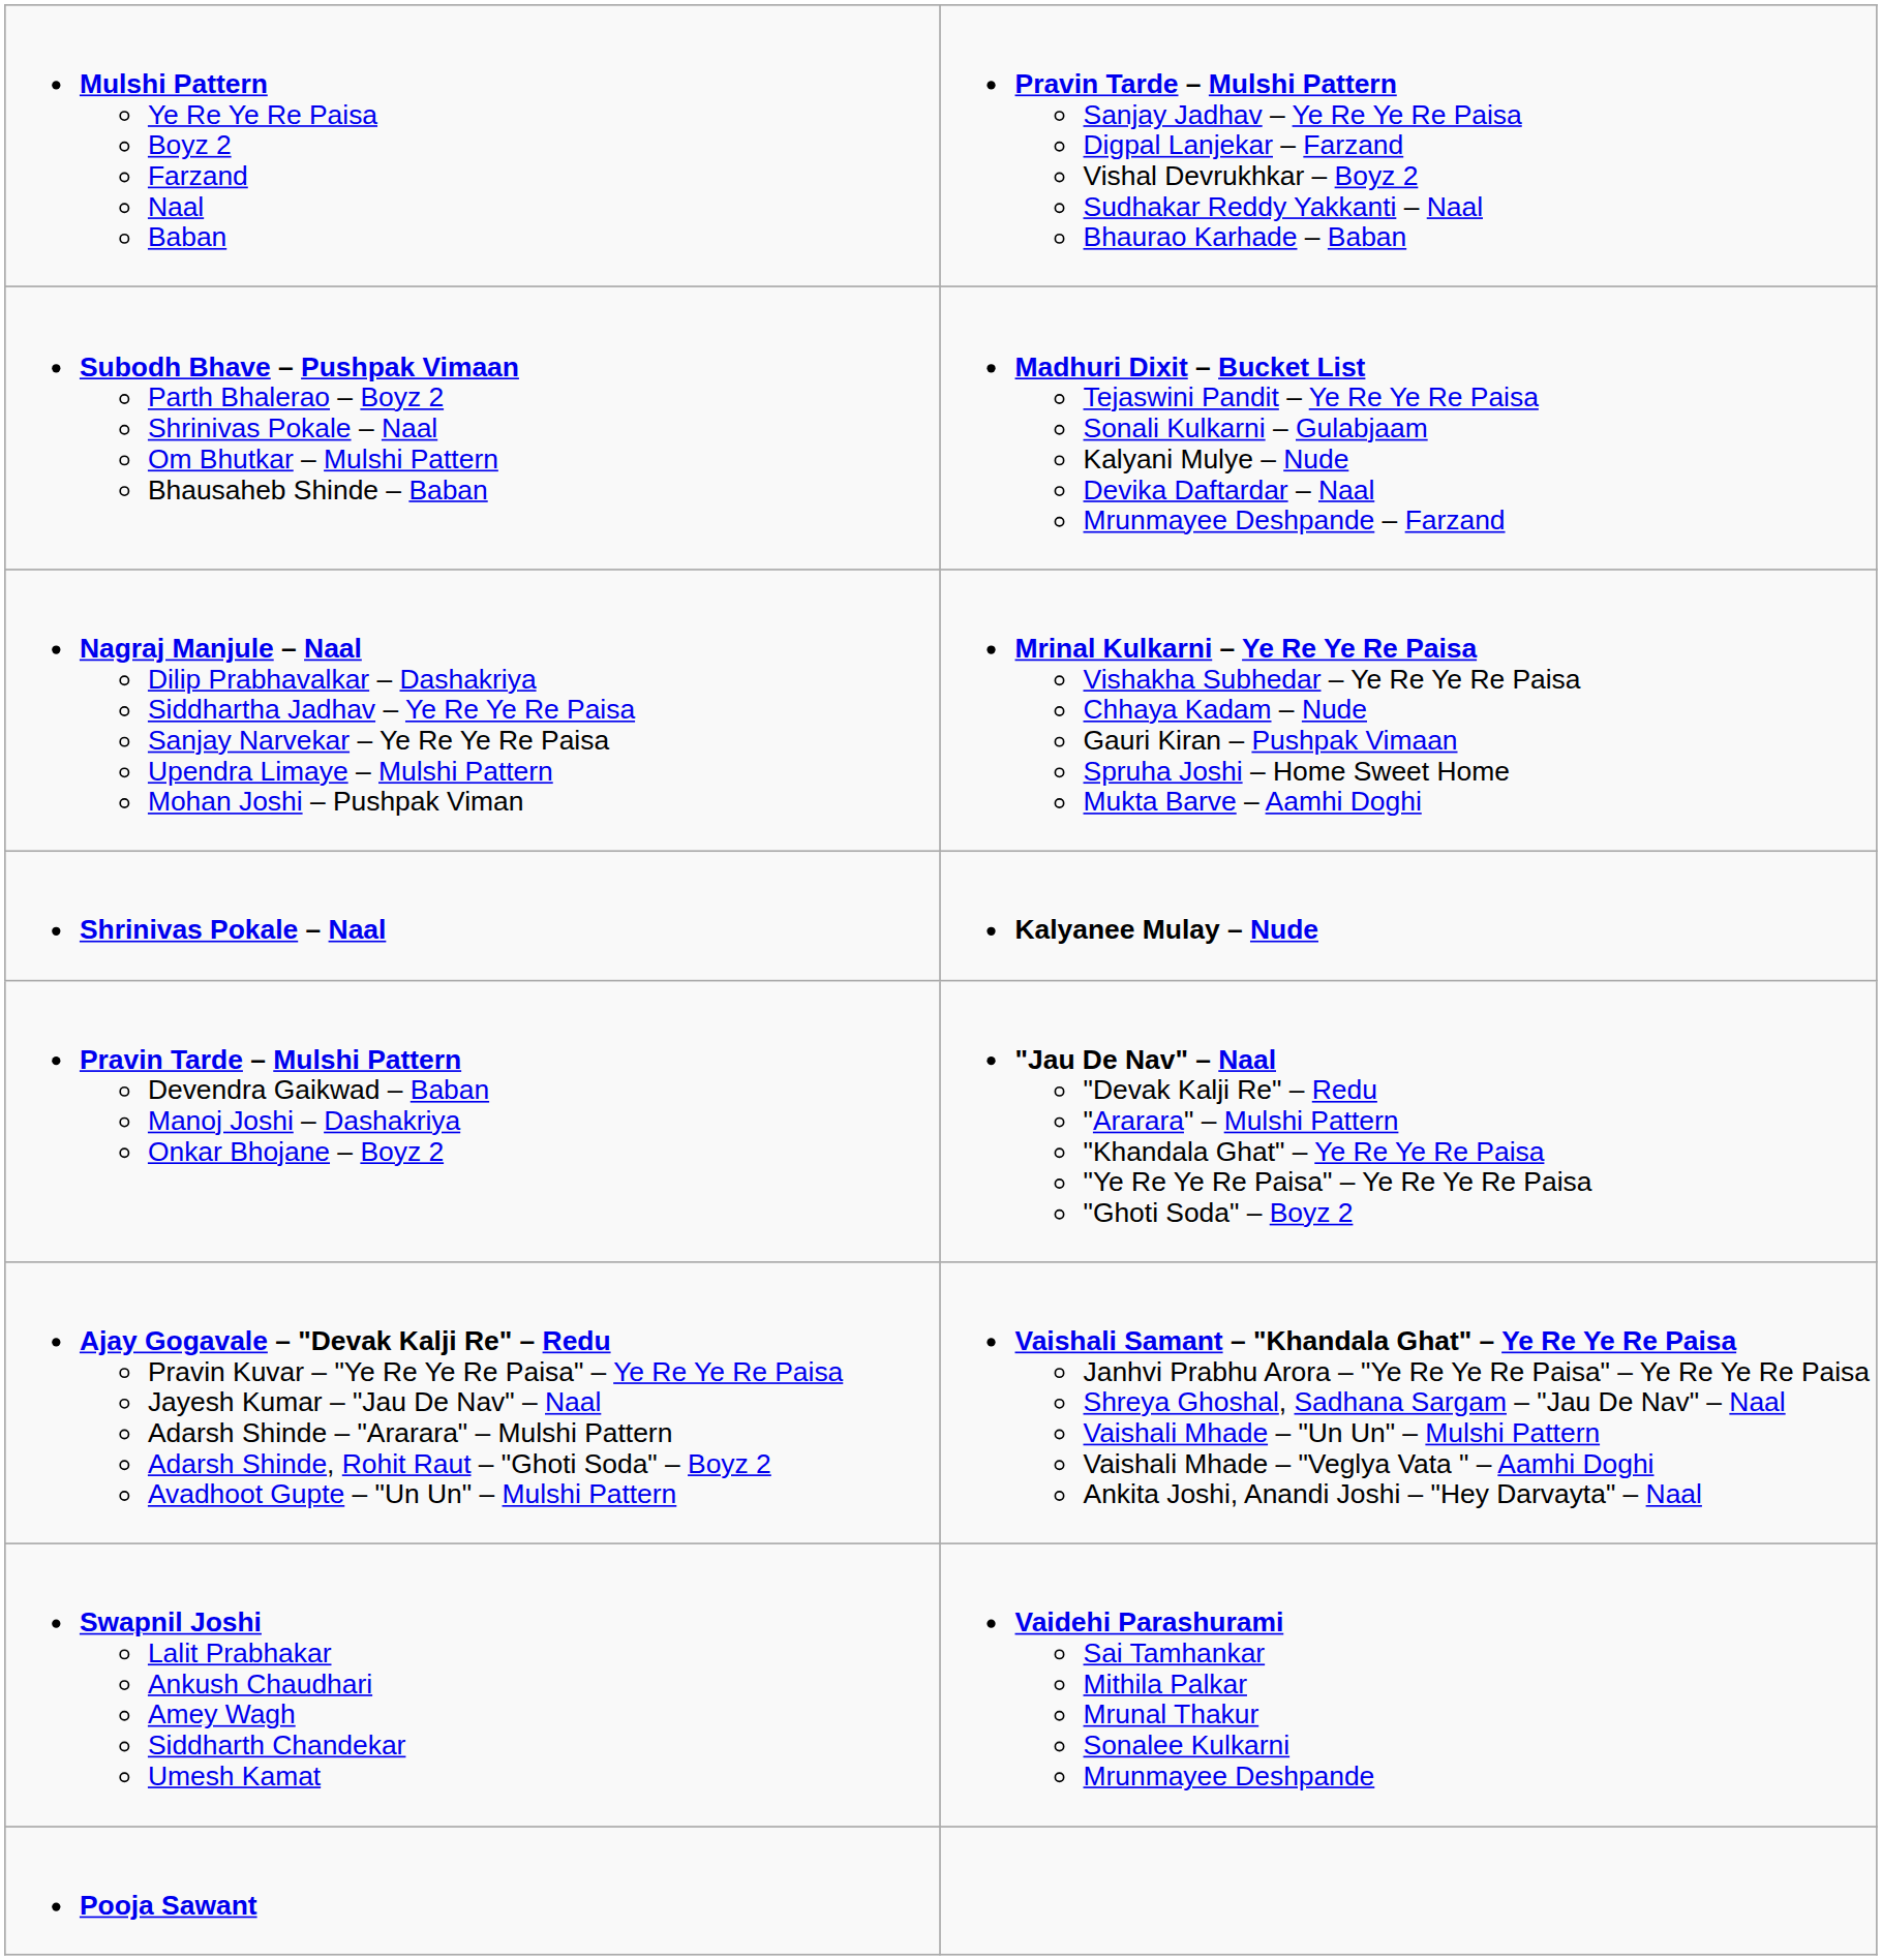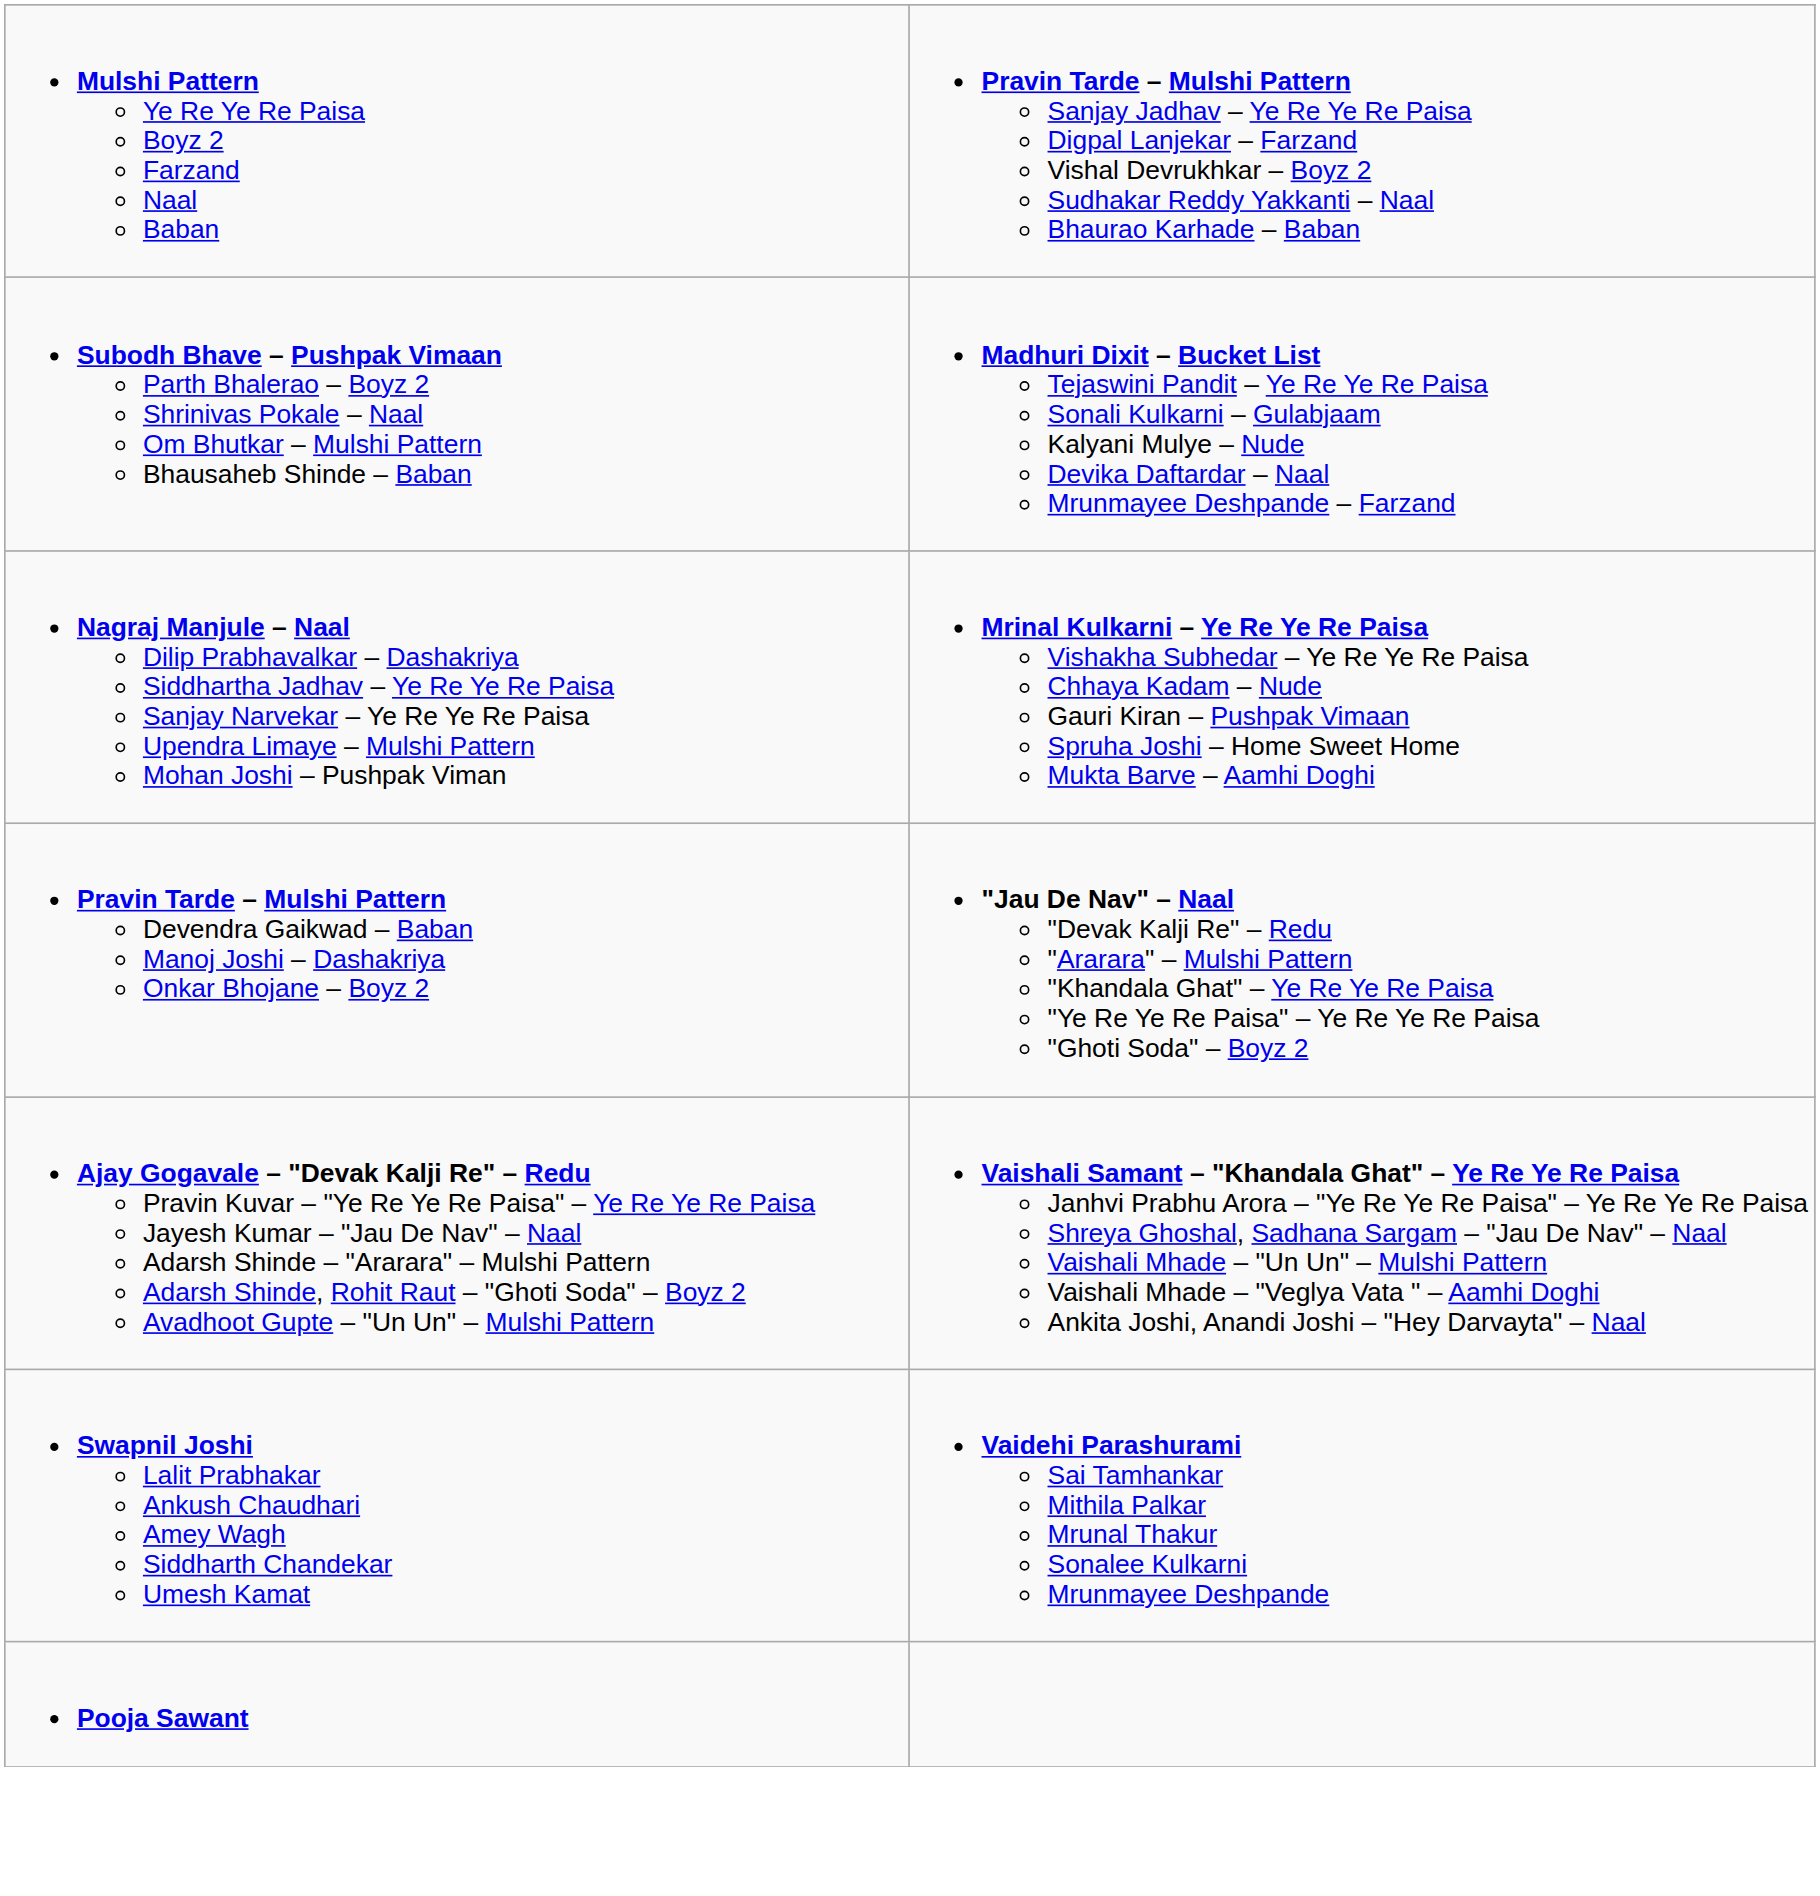 <table class="wikitable" role="presentation">
 <tr>
 <td style="vertical-align:top; width:50%;"><br><ul><li><strong><a href='#'>Mulshi Pattern</a></strong><ul><li><a href='#'>Ye Re Ye Re Paisa</a></li><li><a href='#'>Boyz 2</a></li><li><a href='#'>Farzand</a></li><li><a href='#'>Naal</a></li><li><a href='#'>Baban</a></li></ul></li></ul></td>
 <td style="vertical-align:top; width:50%;"><br><ul><li><strong><a href='#'>Pravin Tarde</a> – <a href='#'>Mulshi Pattern</a></strong><ul><li><a href='#'>Sanjay Jadhav</a> – <a href='#'>Ye Re Ye Re Paisa</a></li><li><a href='#'>Digpal Lanjekar</a> – <a href='#'>Farzand</a></li><li>Vishal Devrukhkar – <a href='#'>Boyz 2</a></li><li><a href='#'>Sudhakar Reddy Yakkanti</a> – <a href='#'>Naal</a></li><li><a href='#'>Bhaurao Karhade</a> – <a href='#'>Baban</a></li></ul></li></ul></td>
 </tr>
 <tr>
 <td style="vertical-align:top; width:50%;"><br><ul><li><strong><a href='#'>Subodh Bhave</a> – <a href='#'>Pushpak Vimaan</a></strong><ul><li><a href='#'>Parth Bhalerao</a> – <a href='#'>Boyz 2</a></li><li><a href='#'>Shrinivas Pokale</a> – <a href='#'>Naal</a></li><li><a href='#'>Om Bhutkar</a> – <a href='#'>Mulshi Pattern</a></li><li>Bhausaheb Shinde – <a href='#'>Baban</a></li></ul></li></ul></td>
 <td style="vertical-align:top; width:50%;"><br><ul><li><strong><a href='#'>Madhuri Dixit</a> – <a href='#'>Bucket List</a></strong><ul><li><a href='#'>Tejaswini Pandit</a> – <a href='#'>Ye Re Ye Re Paisa</a></li><li><a href='#'>Sonali Kulkarni</a> – <a href='#'>Gulabjaam</a></li><li>Kalyani Mulye – <a href='#'>Nude</a></li><li><a href='#'>Devika Daftardar</a> – <a href='#'>Naal</a></li><li><a href='#'>Mrunmayee Deshpande</a> – <a href='#'>Farzand</a></li></ul></li></ul></td>
 </tr>
 <tr>
 <td style="vertical-align:top; width:50%;"><br><ul><li><strong><a href='#'>Nagraj Manjule</a> – <a href='#'>Naal</a></strong><ul><li><a href='#'>Dilip Prabhavalkar</a> – <a href='#'>Dashakriya</a></li><li><a href='#'>Siddhartha Jadhav</a> – <a href='#'>Ye Re Ye Re Paisa</a></li><li><a href='#'>Sanjay Narvekar</a> – Ye Re Ye Re Paisa</li><li><a href='#'>Upendra Limaye</a> – <a href='#'>Mulshi Pattern</a></li><li><a href='#'>Mohan Joshi</a> – Pushpak Viman</li></ul></li></ul></td>
 <td style="vertical-align:top; width:50%;"><br><ul><li><strong><a href='#'>Mrinal Kulkarni</a> – <a href='#'>Ye Re Ye Re Paisa</a></strong><ul><li><a href='#'>Vishakha Subhedar</a> – Ye Re Ye Re Paisa</li><li><a href='#'>Chhaya Kadam</a> – <a href='#'>Nude</a></li><li>Gauri Kiran – <a href='#'>Pushpak Vimaan</a></li><li><a href='#'>Spruha Joshi</a> – Home Sweet Home</li><li><a href='#'>Mukta Barve</a> – <a href='#'>Aamhi Doghi</a></li></ul></li></ul></td>
-</tr>
-<tr>
-<td style="vertical-align:top; width:50%;"><br><ul><li><strong><a href='#'>Shrinivas Pokale</a> – <a href='#'>Naal</a></strong></li></ul></td>
-<td style="vertical-align:top; width:50%;"><br><ul><li><strong>Kalyanee Mulay – <a href='#'>Nude</a></strong></li></ul></td>
 </tr>
 <tr>
 <td style="vertical-align:top; width:50%;"><br><ul><li><strong><a href='#'>Pravin Tarde</a> – <a href='#'>Mulshi Pattern</a></strong><ul><li>Devendra Gaikwad – <a href='#'>Baban</a></li><li><a href='#'>Manoj Joshi</a> – <a href='#'>Dashakriya</a></li><li><a href='#'>Onkar Bhojane</a> – <a href='#'>Boyz 2</a></li></ul></li></ul></td>
 <td style="vertical-align:top; width:50%;"><br><ul><li><strong>"Jau De Nav" – <a href='#'>Naal</a></strong><ul><li>"Devak Kalji Re" – <a href='#'>Redu</a></li><li>"<a href='#'>Ararara</a>" – <a href='#'>Mulshi Pattern</a></li><li>"Khandala Ghat" – <a href='#'>Ye Re Ye Re Paisa</a></li><li>"Ye Re Ye Re Paisa" – Ye Re Ye Re Paisa</li><li>"Ghoti Soda" – <a href='#'>Boyz 2</a></li></ul></li></ul></td>
 </tr>
 <tr>
 <td style="vertical-align:top; width:50%;"><br><ul><li><strong><a href='#'>Ajay Gogavale</a> – "Devak Kalji Re" – <a href='#'>Redu</a></strong><ul><li>Pravin Kuvar – "Ye Re Ye Re Paisa" – <a href='#'>Ye Re Ye Re Paisa</a></li><li>Jayesh Kumar – "Jau De Nav" – <a href='#'>Naal</a></li><li>Adarsh Shinde – "Ararara" – Mulshi Pattern</li><li><a href='#'>Adarsh Shinde</a>, <a href='#'>Rohit Raut</a> – "Ghoti Soda" – <a href='#'>Boyz 2</a></li><li><a href='#'>Avadhoot Gupte</a> – "Un Un" – <a href='#'>Mulshi Pattern</a></li></ul></li></ul></td>
 <td style="vertical-align:top; width:50%;"><br><ul><li><strong><a href='#'>Vaishali Samant</a> – "Khandala Ghat" – <a href='#'>Ye Re Ye Re Paisa</a></strong><ul><li>Janhvi Prabhu Arora – "Ye Re Ye Re Paisa" – Ye Re Ye Re Paisa</li><li><a href='#'>Shreya Ghoshal</a>, <a href='#'>Sadhana Sargam</a> – "Jau De Nav" – <a href='#'>Naal</a></li><li><a href='#'>Vaishali Mhade</a> – "Un Un" – <a href='#'>Mulshi Pattern</a></li><li>Vaishali Mhade – "Veglya Vata " – <a href='#'>Aamhi Doghi</a></li><li>Ankita Joshi, Anandi Joshi – "Hey Darvayta" – <a href='#'>Naal</a></li></ul></li></ul></td>
 </tr>
 <tr>
 <td style="vertical-align:top; width:50%;"><br><ul><li><strong><a href='#'>Swapnil Joshi</a></strong><ul><li><a href='#'>Lalit Prabhakar</a></li><li><a href='#'>Ankush Chaudhari</a></li><li><a href='#'>Amey Wagh</a></li><li><a href='#'>Siddharth Chandekar</a></li><li><a href='#'>Umesh Kamat</a></li></ul></li></ul></td>
 <td style="vertical-align:top; width:50%;"><br><ul><li><strong><a href='#'>Vaidehi Parashurami</a></strong><ul><li><a href='#'>Sai Tamhankar</a></li><li><a href='#'>Mithila Palkar</a></li><li><a href='#'>Mrunal Thakur</a></li><li><a href='#'>Sonalee Kulkarni</a></li><li><a href='#'>Mrunmayee Deshpande</a></li></ul></li></ul></td>
 </tr>
 <tr>
 <td style="vertical-align:top; width:50%;"><br><ul><li><strong><a href='#'>Pooja Sawant</a></strong></li></ul></td>
 </tr>
 </table>
